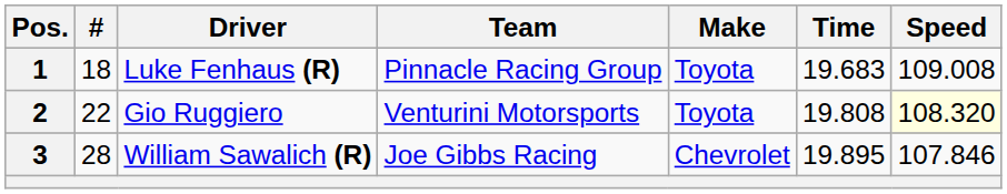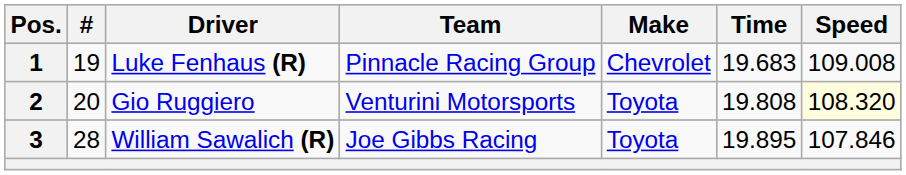 <table class="wikitable" style="font-size:95%">
 <tr>
 <th>Pos.</th>
 <th>#</th>
 <th>Driver</th>
 <th>Team</th>
 <th>Make</th>
 <th>Time</th>
 <th>Speed</th>
 </tr>
 <tr>
 <th>1</th>
-<td>18</td>
+<td>19</td>
 <td><a href='#'>Luke Fenhaus</a> <strong>(R)</strong></td>
 <td><a href='#'>Pinnacle Racing Group</a></td>
-<td><a href='#'>Toyota</a></td>
+<td><a href='#'>Chevrolet</a></td>
 <td>19.683</td>
 <td>109.008</td>
 </tr>
 <tr>
 <th>2</th>
-<td>22</td>
+<td>20</td>
 <td><a href='#'>Gio Ruggiero</a></td>
 <td><a href='#'>Venturini Motorsports</a></td>
 <td><a href='#'>Toyota</a></td>
 <td>19.808</td>
 <td style="background: lightyellow;">108.320</td>
 </tr>
 <tr>
 <th>3</th>
 <td>28</td>
 <td><a href='#'>William Sawalich</a> <strong>(R)</strong></td>
 <td><a href='#'>Joe Gibbs Racing</a></td>
-<td><a href='#'>Chevrolet</a></td>
+<td><a href='#'>Toyota</a></td>
 <td>19.895</td>
 <td>107.846</td>
 </tr>
 <tr>
 <th colspan="7"></th>
 </tr>
 </table>
